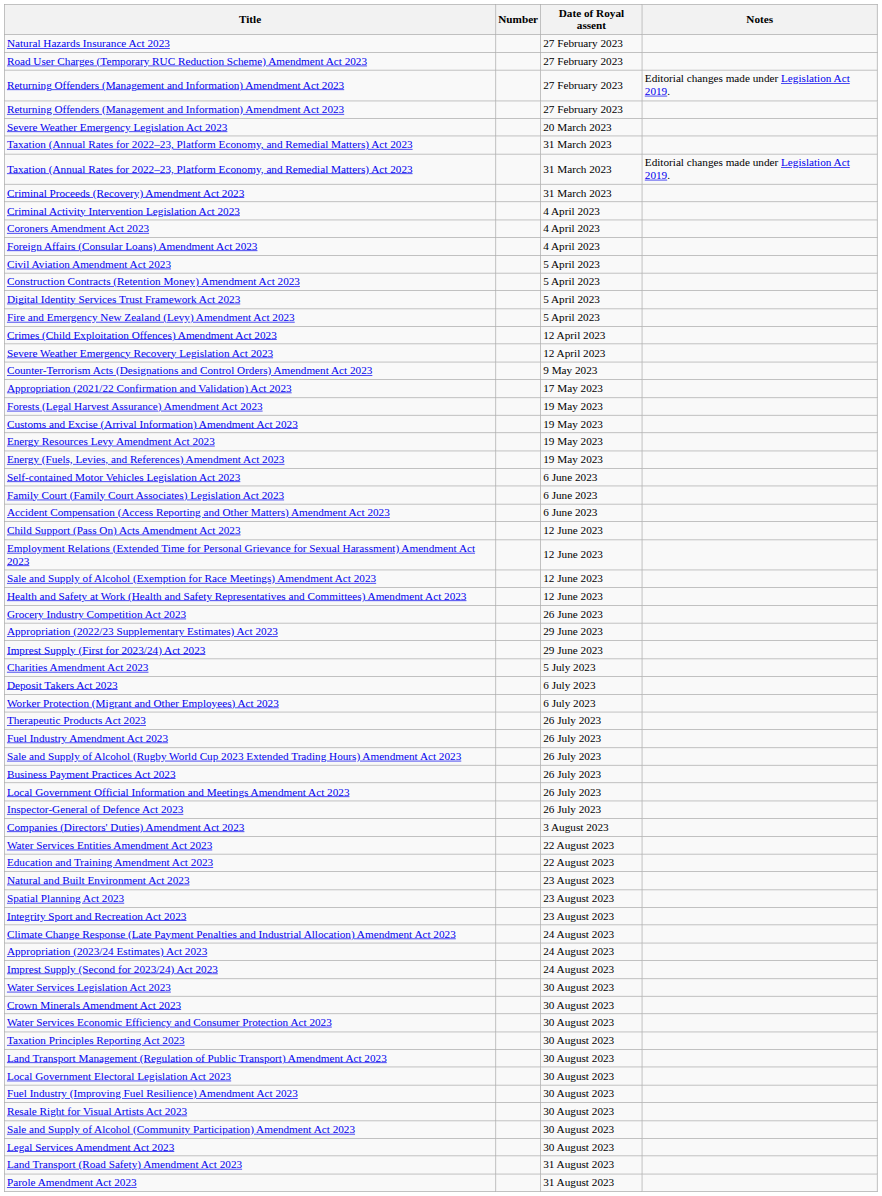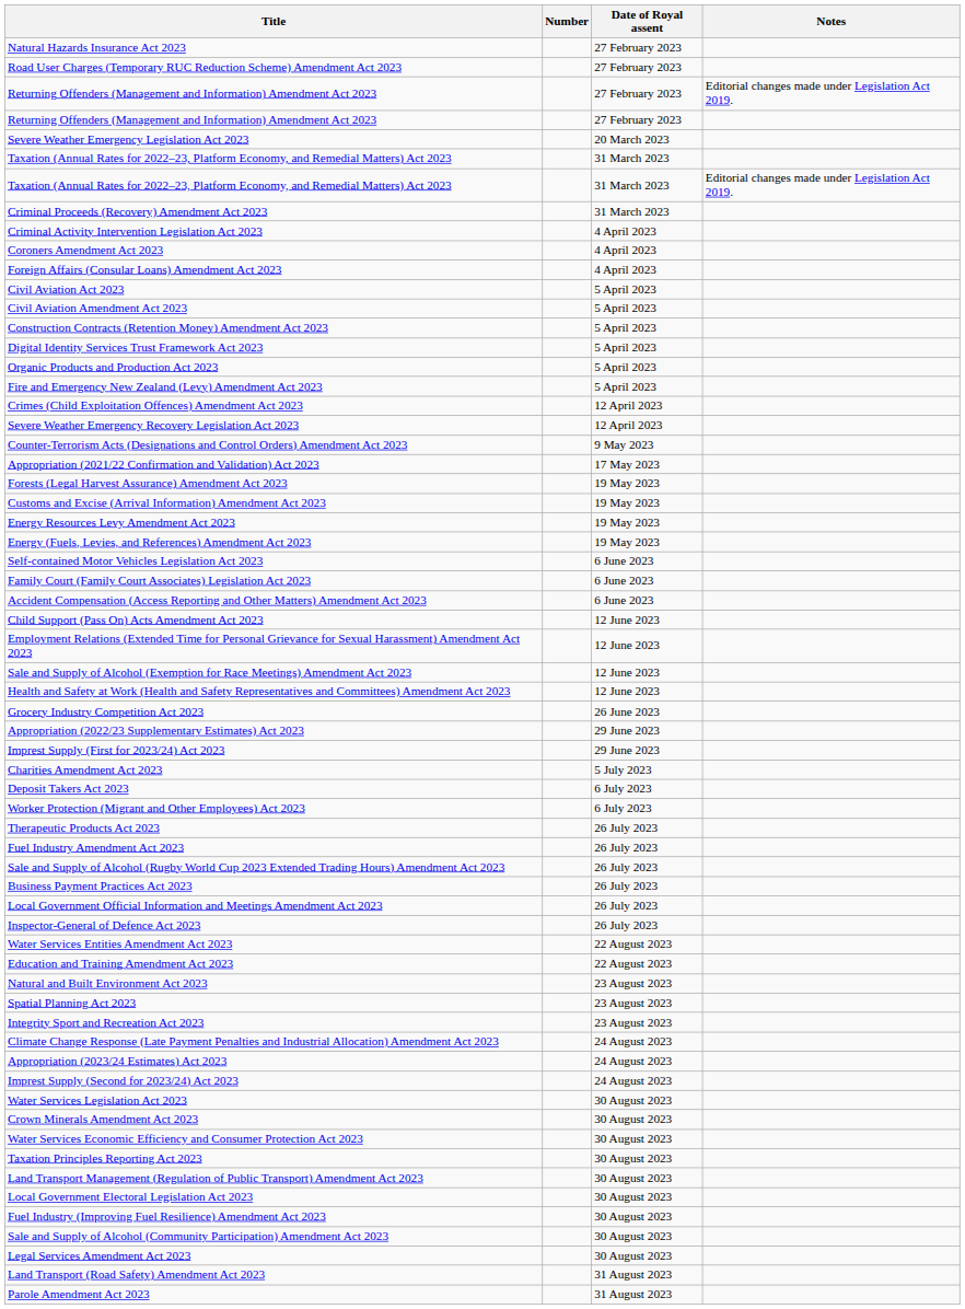 <table class="wikitable sortable">
 <tr>
 <th>Title</th>
 <th>Number</th>
 <th>Date of Royal assent</th>
 <th>Notes</th>
 </tr>
 <tr>
 <td><a href='#'>Natural Hazards Insurance Act 2023</a></td>
 <td></td>
 <td>27 February 2023</td>
 <td></td>
 </tr>
 <tr>
 <td><a href='#'>Road User Charges (Temporary RUC Reduction Scheme) Amendment Act 2023</a></td>
 <td></td>
 <td>27 February 2023</td>
 <td></td>
 </tr>
 <tr>
 <td><a href='#'>Returning Offenders (Management and Information) Amendment Act 2023</a></td>
 <td></td>
 <td>27 February 2023</td>
 <td>Editorial changes made under <a href='#'>Legislation Act 2019</a>.</td>
 </tr>
 <tr>
 <td><a href='#'>Returning Offenders (Management and Information) Amendment Act 2023</a></td>
 <td></td>
 <td>27 February 2023</td>
 <td></td>
 </tr>
 <tr>
 <td><a href='#'>Severe Weather Emergency Legislation Act 2023</a></td>
 <td></td>
 <td>20 March 2023</td>
 <td></td>
 </tr>
 <tr>
 <td><a href='#'>Taxation (Annual Rates for 2022–23, Platform Economy, and Remedial Matters) Act 2023</a></td>
 <td></td>
 <td>31 March 2023</td>
 <td></td>
 </tr>
 <tr>
 <td><a href='#'>Taxation (Annual Rates for 2022–23, Platform Economy, and Remedial Matters) Act 2023</a></td>
 <td></td>
 <td>31 March 2023</td>
 <td>Editorial changes made under <a href='#'>Legislation Act 2019</a>.</td>
 </tr>
 <tr>
 <td><a href='#'>Criminal Proceeds (Recovery) Amendment Act 2023</a></td>
 <td></td>
 <td>31 March 2023</td>
 <td></td>
 </tr>
 <tr>
 <td><a href='#'>Criminal Activity Intervention Legislation Act 2023</a></td>
 <td></td>
 <td>4 April 2023</td>
 </tr>
 <tr>
 <td><a href='#'>Coroners Amendment Act 2023</a></td>
 <td></td>
 <td>4 April 2023</td>
 <td></td>
 </tr>
 <tr>
 <td><a href='#'>Foreign Affairs (Consular Loans) Amendment Act 2023</a></td>
 <td></td>
 <td>4 April 2023</td>
 <td></td>
 </tr>
 <tr>
+<td><a href='#'>Civil Aviation Act 2023</a></td>
+<td></td>
+<td>5 April 2023</td>
+<td></td>
+</tr>
+<tr>
 <td><a href='#'>Civil Aviation Amendment Act 2023</a></td>
 <td></td>
 <td>5 April 2023</td>
 <td></td>
 </tr>
 <tr>
 <td><a href='#'>Construction Contracts (Retention Money) Amendment Act 2023</a></td>
 <td></td>
 <td>5 April 2023</td>
 <td></td>
 </tr>
 <tr>
 <td><a href='#'>Digital Identity Services Trust Framework Act 2023</a></td>
+<td></td>
+<td>5 April 2023</td>
+<td></td>
+</tr>
+<tr>
+<td><a href='#'>Organic Products and Production Act 2023</a></td>
 <td></td>
 <td>5 April 2023</td>
 <td></td>
 </tr>
 <tr>
 <td><a href='#'>Fire and Emergency New Zealand (Levy) Amendment Act 2023</a></td>
 <td></td>
 <td>5 April 2023</td>
 <td></td>
 </tr>
 <tr>
 <td><a href='#'>Crimes (Child Exploitation Offences) Amendment Act 2023</a></td>
 <td></td>
 <td>12 April 2023</td>
 <td></td>
 </tr>
 <tr>
 <td><a href='#'>Severe Weather Emergency Recovery Legislation Act 2023</a></td>
 <td></td>
 <td>12 April 2023</td>
 <td></td>
 </tr>
 <tr>
 <td><a href='#'>Counter-Terrorism Acts (Designations and Control Orders) Amendment Act 2023</a></td>
 <td></td>
 <td>9 May 2023</td>
 <td></td>
 </tr>
 <tr>
 <td><a href='#'>Appropriation (2021/22 Confirmation and Validation) Act 2023</a></td>
 <td></td>
 <td>17 May 2023</td>
 <td></td>
 </tr>
 <tr>
 <td><a href='#'>Forests (Legal Harvest Assurance) Amendment Act 2023</a></td>
 <td></td>
 <td>19 May 2023</td>
 <td></td>
 </tr>
 <tr>
 <td><a href='#'>Customs and Excise (Arrival Information) Amendment Act 2023</a></td>
 <td></td>
 <td>19 May 2023</td>
 <td></td>
 </tr>
 <tr>
 <td><a href='#'>Energy Resources Levy Amendment Act 2023</a></td>
 <td></td>
 <td>19 May 2023</td>
 <td></td>
 </tr>
 <tr>
 <td><a href='#'>Energy (Fuels, Levies, and References) Amendment Act 2023</a></td>
 <td></td>
 <td>19 May 2023</td>
 <td></td>
 </tr>
 <tr>
 <td><a href='#'>Self-contained Motor Vehicles Legislation Act 2023</a></td>
 <td></td>
 <td>6 June 2023</td>
 <td></td>
 </tr>
 <tr>
 <td><a href='#'>Family Court (Family Court Associates) Legislation Act 2023</a></td>
 <td></td>
 <td>6 June 2023</td>
 <td></td>
 </tr>
 <tr>
 <td><a href='#'>Accident Compensation (Access Reporting and Other Matters) Amendment Act 2023</a></td>
 <td></td>
 <td>6 June 2023</td>
 <td></td>
 </tr>
 <tr>
 <td><a href='#'>Child Support (Pass On) Acts Amendment Act 2023</a></td>
 <td></td>
 <td>12 June 2023</td>
 <td></td>
 </tr>
 <tr>
 <td><a href='#'>Employment Relations (Extended Time for Personal Grievance for Sexual Harassment) Amendment Act 2023</a></td>
 <td></td>
 <td>12 June 2023</td>
 <td></td>
 </tr>
 <tr>
 <td><a href='#'>Sale and Supply of Alcohol (Exemption for Race Meetings) Amendment Act 2023</a></td>
 <td></td>
 <td>12 June 2023</td>
 <td></td>
 </tr>
 <tr>
 <td><a href='#'>Health and Safety at Work (Health and Safety Representatives and Committees) Amendment Act 2023</a></td>
 <td></td>
 <td>12 June 2023</td>
 <td></td>
 </tr>
 <tr>
 <td><a href='#'>Grocery Industry Competition Act 2023</a></td>
 <td></td>
 <td>26 June 2023</td>
 <td></td>
 </tr>
 <tr>
 <td><a href='#'>Appropriation (2022/23 Supplementary Estimates) Act 2023</a></td>
 <td></td>
 <td>29 June 2023</td>
 <td></td>
 </tr>
 <tr>
 <td><a href='#'>Imprest Supply (First for 2023/24) Act 2023</a></td>
 <td></td>
 <td>29 June 2023</td>
 <td></td>
 </tr>
 <tr>
 <td><a href='#'>Charities Amendment Act 2023</a></td>
 <td></td>
 <td>5 July 2023</td>
 <td></td>
 </tr>
 <tr>
 <td><a href='#'>Deposit Takers Act 2023</a></td>
 <td></td>
 <td>6 July 2023</td>
 <td></td>
 </tr>
 <tr>
 <td><a href='#'>Worker Protection (Migrant and Other Employees) Act 2023</a></td>
 <td></td>
 <td>6 July 2023</td>
 <td></td>
 </tr>
 <tr>
 <td><a href='#'>Therapeutic Products Act 2023</a></td>
 <td></td>
 <td>26 July 2023</td>
 <td></td>
 </tr>
 <tr>
 <td><a href='#'>Fuel Industry Amendment Act 2023</a></td>
 <td></td>
 <td>26 July 2023</td>
 <td></td>
 </tr>
 <tr>
 <td><a href='#'>Sale and Supply of Alcohol (Rugby World Cup 2023 Extended Trading Hours) Amendment Act 2023</a></td>
 <td></td>
 <td>26 July 2023</td>
 <td></td>
 </tr>
 <tr>
 <td><a href='#'>Business Payment Practices Act 2023</a></td>
 <td></td>
 <td>26 July 2023</td>
 <td></td>
 </tr>
 <tr>
 <td><a href='#'>Local Government Official Information and Meetings Amendment Act 2023</a></td>
 <td></td>
 <td>26 July 2023</td>
 <td></td>
 </tr>
 <tr>
 <td><a href='#'>Inspector-General of Defence Act 2023</a></td>
 <td></td>
 <td>26 July 2023</td>
 <td></td>
 </tr>
 <tr>
-<td><a href='#'>Companies (Directors' Duties) Amendment Act 2023</a></td>
-<td></td>
-<td>3 August 2023</td>
-<td></td>
-</tr>
-<tr>
 <td><a href='#'>Water Services Entities Amendment Act 2023</a></td>
 <td></td>
 <td>22 August 2023</td>
 <td></td>
 </tr>
 <tr>
 <td><a href='#'>Education and Training Amendment Act 2023</a></td>
 <td></td>
 <td>22 August 2023</td>
 <td></td>
 </tr>
 <tr>
 <td><a href='#'>Natural and Built Environment Act 2023</a></td>
 <td></td>
 <td>23 August 2023</td>
 <td></td>
 </tr>
 <tr>
 <td><a href='#'>Spatial Planning Act 2023</a></td>
 <td></td>
 <td>23 August 2023</td>
 <td></td>
 </tr>
 <tr>
 <td><a href='#'>Integrity Sport and Recreation Act 2023</a></td>
 <td></td>
 <td>23 August 2023</td>
 <td></td>
 </tr>
 <tr>
 <td><a href='#'>Climate Change Response (Late Payment Penalties and Industrial Allocation) Amendment Act 2023</a></td>
 <td></td>
 <td>24 August 2023</td>
 <td></td>
 </tr>
 <tr>
 <td><a href='#'>Appropriation (2023/24 Estimates) Act 2023</a></td>
 <td></td>
 <td>24 August 2023</td>
 <td></td>
 </tr>
 <tr>
 <td><a href='#'>Imprest Supply (Second for 2023/24) Act 2023</a></td>
 <td></td>
 <td>24 August 2023</td>
 <td></td>
 </tr>
 <tr>
 <td><a href='#'>Water Services Legislation Act 2023</a></td>
 <td></td>
 <td>30 August 2023</td>
 <td></td>
 </tr>
 <tr>
 <td><a href='#'>Crown Minerals Amendment Act 2023</a></td>
 <td></td>
 <td>30 August 2023</td>
 <td></td>
 </tr>
 <tr>
 <td><a href='#'>Water Services Economic Efficiency and Consumer Protection Act 2023</a></td>
 <td></td>
 <td>30 August 2023</td>
 <td></td>
 </tr>
 <tr>
 <td><a href='#'>Taxation Principles Reporting Act 2023</a></td>
 <td></td>
 <td>30 August 2023</td>
 <td></td>
 </tr>
 <tr>
 <td><a href='#'>Land Transport Management (Regulation of Public Transport) Amendment Act 2023</a></td>
 <td></td>
 <td>30 August 2023</td>
 <td></td>
 </tr>
 <tr>
 <td><a href='#'>Local Government Electoral Legislation Act 2023</a></td>
 <td></td>
 <td>30 August 2023</td>
 <td></td>
 </tr>
 <tr>
 <td><a href='#'>Fuel Industry (Improving Fuel Resilience) Amendment Act 2023</a></td>
 <td></td>
 <td>30 August 2023</td>
 <td></td>
 </tr>
 <tr>
-<td><a href='#'>Resale Right for Visual Artists Act 2023</a></td>
-<td></td>
-<td>30 August 2023</td>
-<td></td>
-</tr>
-<tr>
 <td><a href='#'>Sale and Supply of Alcohol (Community Participation) Amendment Act 2023</a></td>
 <td></td>
 <td>30 August 2023</td>
 <td></td>
 </tr>
 <tr>
 <td><a href='#'>Legal Services Amendment Act 2023</a></td>
 <td></td>
 <td>30 August 2023</td>
 <td></td>
 </tr>
 <tr>
 <td><a href='#'>Land Transport (Road Safety) Amendment Act 2023</a></td>
 <td></td>
 <td>31 August 2023</td>
 <td></td>
 </tr>
 <tr>
 <td><a href='#'>Parole Amendment Act 2023</a></td>
 <td></td>
 <td>31 August 2023</td>
 </tr>
 </table>
